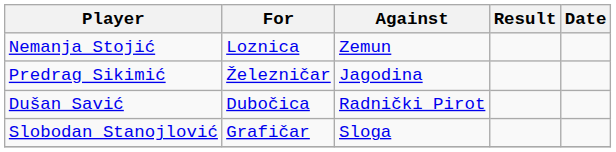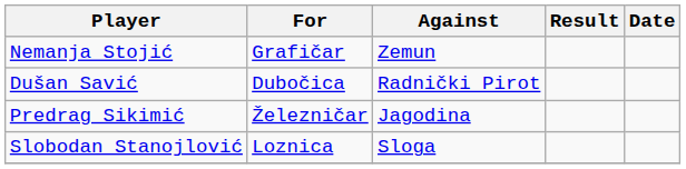 <table class="wikitable">
 <tr>
 <th>Player</th>
 <th>For</th>
 <th>Against</th>
 <th style="text-align:center;">Result</th>
 <th>Date</th>
 </tr>
 <tr>
 <td> <a href='#'>Nemanja Stojić</a></td>
-<td><a href='#'>Loznica</a></td>
+<td><a href='#'>Grafičar</a></td>
 <td><a href='#'>Zemun</a></td>
+<td style="text-align:center"></td>
+<td></td>
+</tr>
+<tr>
+<td> <a href='#'>Dušan Savić</a></td>
+<td><a href='#'>Dubočica</a></td>
+<td><a href='#'>Radnički Pirot</a></td>
 <td style="text-align:center"></td>
 <td></td>
 </tr>
 <tr>
 <td> <a href='#'>Predrag Sikimić</a></td>
 <td><a href='#'>Železničar</a></td>
 <td><a href='#'>Jagodina</a></td>
 <td style="text-align:center"></td>
 <td></td>
 </tr>
 <tr>
-<td> <a href='#'>Dušan Savić</a></td>
-<td><a href='#'>Dubočica</a></td>
-<td><a href='#'>Radnički Pirot</a></td>
-<td style="text-align:center"></td>
-<td></td>
-</tr>
-<tr>
 <td> <a href='#'>Slobodan Stanojlović</a></td>
-<td><a href='#'>Grafičar</a></td>
+<td><a href='#'>Loznica</a></td>
 <td><a href='#'>Sloga</a></td>
 <td style="text-align:center"></td>
 <td></td>
 </tr>
 <tr>
 </tr>
 </table>
